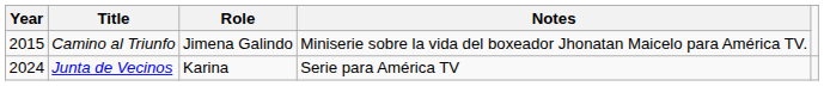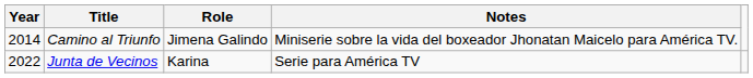 <table class="wikitable" style="font-size:90%;">
 <tr>
 <th>Year</th>
 <th>Title</th>
 <th>Role</th>
 <th>Notes</th>
 </tr>
 <tr>
-<td>2015</td>
+<td>2014</td>
 <td><em>Camino al Triunfo</em></td>
 <td>Jimena Galindo</td>
 <td>Miniserie sobre la vida del boxeador Jhonatan Maicelo para América TV.</td>
 </tr>
 <tr>
-<td>2024</td>
+<td>2022</td>
 <td><em><a href='#'>Junta de Vecinos</a></em> </td>
 <td>Karina</td>
 <td>Serie para América TV</td>
 <td></td>
 </tr>
 </table>
